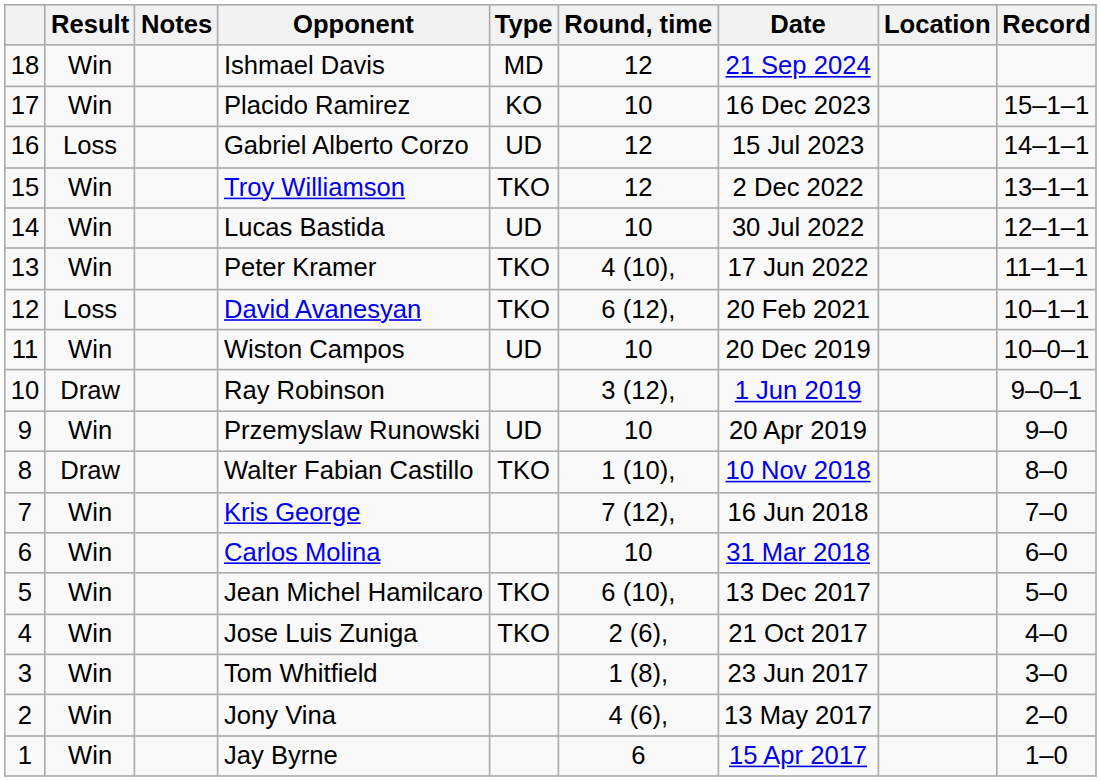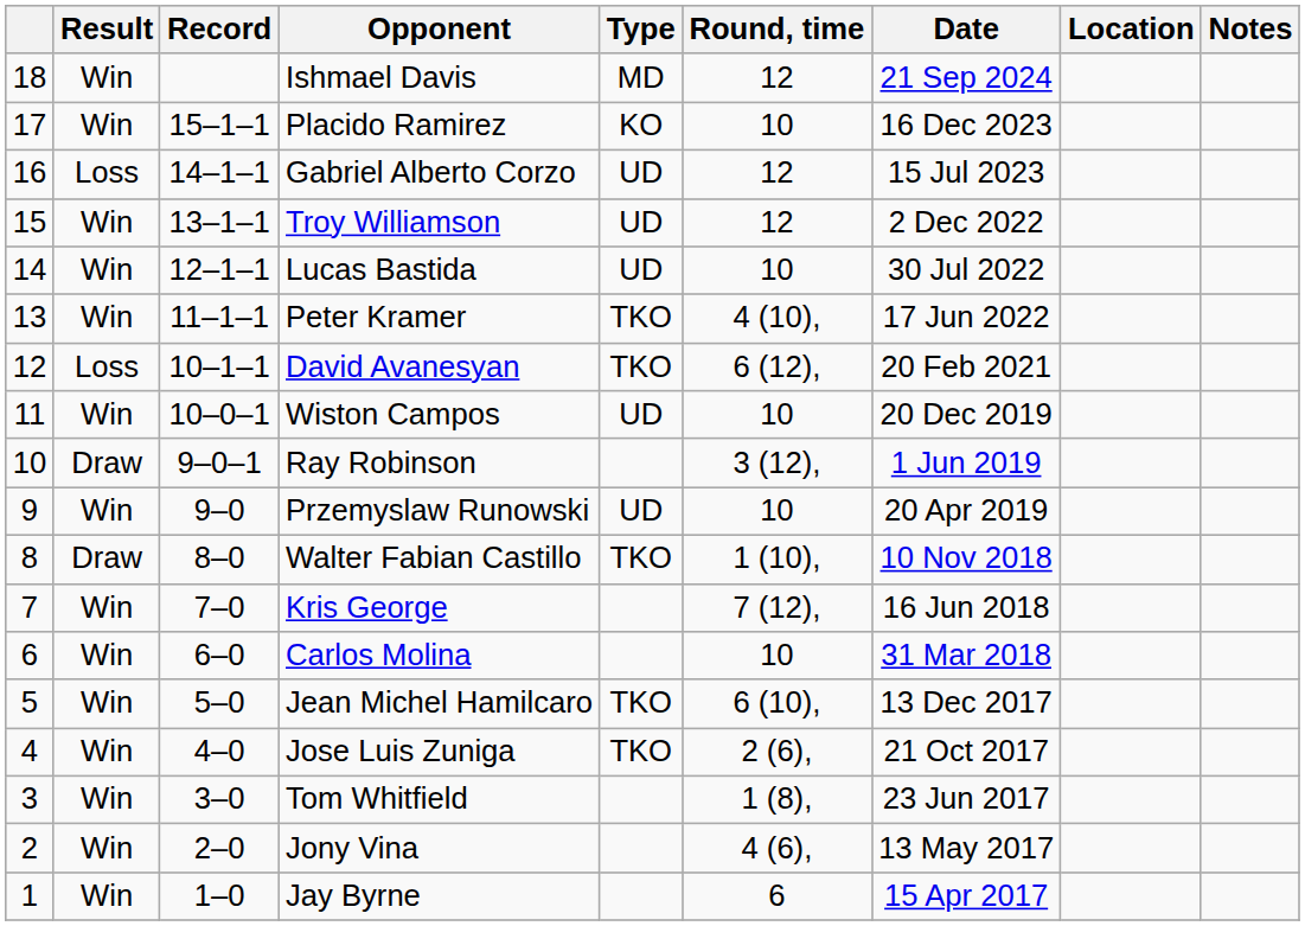 <table class="wikitable" style="text-align:center">
 <tr>
 <th></th>
 <th>Result</th>
-<th>Notes</th>
+<th>Record</th>
 <th>Opponent</th>
 <th>Type</th>
 <th>Round, time</th>
 <th>Date</th>
 <th>Location</th>
-<th>Record</th>
+<th>Notes</th>
 </tr>
 <tr>
 <td>18</td>
 <td>Win</td>
 <td></td>
 <td style="text-align:left;">Ishmael Davis</td>
 <td>MD</td>
 <td>12</td>
 <td><a href='#'>21 Sep 2024</a></td>
 <td style="text-align:left;"></td>
 <td></td>
 </tr>
 <tr>
 <td>17</td>
 <td>Win</td>
-<td></td>
+<td>15–1–1</td>
 <td style="text-align:left;">Placido Ramirez</td>
 <td>KO</td>
 <td>10</td>
 <td>16 Dec 2023</td>
 <td style="text-align:left;"></td>
-<td>15–1–1</td>
+<td></td>
 </tr>
 <tr>
 <td>16</td>
 <td>Loss</td>
-<td style="text-align:left;"></td>
+<td>14–1–1</td>
 <td style="text-align:left;">Gabriel Alberto Corzo</td>
 <td>UD</td>
 <td>12</td>
 <td>15 Jul 2023</td>
 <td style="text-align:left;"></td>
-<td>14–1–1</td>
+<td style="text-align:left;"></td>
 </tr>
 <tr>
 <td>15</td>
 <td>Win</td>
-<td style="text-align:left;"></td>
+<td>13–1–1</td>
 <td style="text-align:left;"><a href='#'>Troy Williamson</a></td>
-<td>TKO</td>
+<td>UD</td>
 <td>12</td>
 <td>2 Dec 2022</td>
 <td align=left></td>
-<td>13–1–1</td>
+<td style="text-align:left;"></td>
 </tr>
 <tr>
 <td>14</td>
 <td>Win</td>
-<td style="text-align:left;"></td>
+<td>12–1–1</td>
 <td style="text-align:left;">Lucas Bastida</td>
 <td>UD</td>
 <td>10</td>
 <td>30 Jul 2022</td>
 <td style="text-align:left;"></td>
-<td>12–1–1</td>
+<td style="text-align:left;"></td>
 </tr>
 <tr>
 <td>13</td>
 <td>Win</td>
-<td></td>
+<td>11–1–1</td>
 <td style="text-align:left;">Peter Kramer</td>
 <td>TKO</td>
 <td>4 (10), </td>
 <td>17 Jun 2022</td>
 <td style="text-align:left;"></td>
-<td>11–1–1</td>
+<td></td>
 </tr>
 <tr>
 <td>12</td>
 <td>Loss</td>
-<td style="text-align:left;"></td>
+<td>10–1–1</td>
 <td style="text-align:left;"><a href='#'>David Avanesyan</a></td>
 <td>TKO</td>
 <td>6 (12), </td>
 <td>20 Feb 2021</td>
 <td style="text-align:left;"></td>
-<td>10–1–1</td>
+<td style="text-align:left;"></td>
 </tr>
 <tr>
 <td>11</td>
 <td>Win</td>
-<td></td>
+<td>10–0–1</td>
 <td style="text-align:left;">Wiston Campos</td>
 <td>UD</td>
 <td>10</td>
 <td>20 Dec 2019</td>
 <td style="text-align:left;"></td>
-<td>10–0–1</td>
+<td></td>
 </tr>
 <tr>
 <td>10</td>
 <td>Draw</td>
-<td style="text-align:left;"></td>
+<td>9–0–1</td>
 <td style="text-align:left;">Ray Robinson</td>
 <td></td>
 <td>3 (12), </td>
 <td><a href='#'>1 Jun 2019</a></td>
 <td align=left></td>
-<td>9–0–1</td>
+<td style="text-align:left;"></td>
 </tr>
 <tr>
 <td>9</td>
 <td>Win</td>
-<td style="text-align:left;"></td>
+<td>9–0</td>
 <td style="text-align:left;">Przemyslaw Runowski</td>
 <td>UD</td>
 <td>10</td>
 <td>20 Apr 2019</td>
 <td style="text-align:left;"></td>
-<td>9–0</td>
+<td style="text-align:left;"></td>
 </tr>
 <tr>
 <td>8</td>
 <td>Draw</td>
-<td></td>
+<td>8–0</td>
 <td style="text-align:left;">Walter Fabian Castillo</td>
 <td>TKO</td>
 <td>1 (10), </td>
 <td><a href='#'>10 Nov 2018</a></td>
 <td style="text-align:left;"></td>
-<td>8–0</td>
+<td></td>
 </tr>
 <tr>
 <td>7</td>
 <td>Win</td>
-<td style="text-align:left;"></td>
+<td>7–0</td>
 <td style="text-align:left;"><a href='#'>Kris George</a></td>
 <td></td>
 <td>7 (12), </td>
 <td>16 Jun 2018</td>
 <td style="text-align:left;"></td>
-<td>7–0</td>
+<td style="text-align:left;"></td>
 </tr>
 <tr>
 <td>6</td>
 <td>Win</td>
-<td style="text-align:left;"></td>
+<td>6–0</td>
 <td style="text-align:left;"><a href='#'>Carlos Molina</a></td>
 <td></td>
 <td>10</td>
 <td><a href='#'>31 Mar 2018</a></td>
 <td style="text-align:left;"></td>
-<td>6–0</td>
+<td style="text-align:left;"></td>
 </tr>
 <tr>
 <td>5</td>
 <td>Win</td>
-<td></td>
+<td>5–0</td>
 <td style="text-align:left;">Jean Michel Hamilcaro</td>
 <td>TKO</td>
 <td>6 (10), </td>
 <td>13 Dec 2017</td>
 <td style="text-align:left;"></td>
-<td>5–0</td>
+<td></td>
 </tr>
 <tr>
 <td>4</td>
 <td>Win</td>
-<td></td>
+<td>4–0</td>
 <td style="text-align:left;">Jose Luis Zuniga</td>
 <td>TKO</td>
 <td>2 (6), </td>
 <td>21 Oct 2017</td>
 <td style="text-align:left;"></td>
-<td>4–0</td>
+<td></td>
 </tr>
 <tr>
 <td>3</td>
 <td>Win</td>
-<td></td>
+<td>3–0</td>
 <td style="text-align:left;">Tom Whitfield</td>
 <td></td>
 <td>1 (8), </td>
 <td>23 Jun 2017</td>
 <td style="text-align:left;"></td>
-<td>3–0</td>
+<td></td>
 </tr>
 <tr>
 <td>2</td>
 <td>Win</td>
-<td></td>
+<td>2–0</td>
 <td style="text-align:left;">Jony Vina</td>
 <td></td>
 <td>4 (6), </td>
 <td>13 May 2017</td>
 <td style="text-align:left;"></td>
-<td>2–0</td>
+<td></td>
 </tr>
 <tr>
 <td>1</td>
 <td>Win</td>
-<td></td>
+<td>1–0</td>
 <td style="text-align:left;">Jay Byrne</td>
 <td></td>
 <td>6</td>
 <td><a href='#'>15 Apr 2017</a></td>
 <td style="text-align:left;"></td>
-<td>1–0</td>
+<td></td>
 </tr>
 </table>
